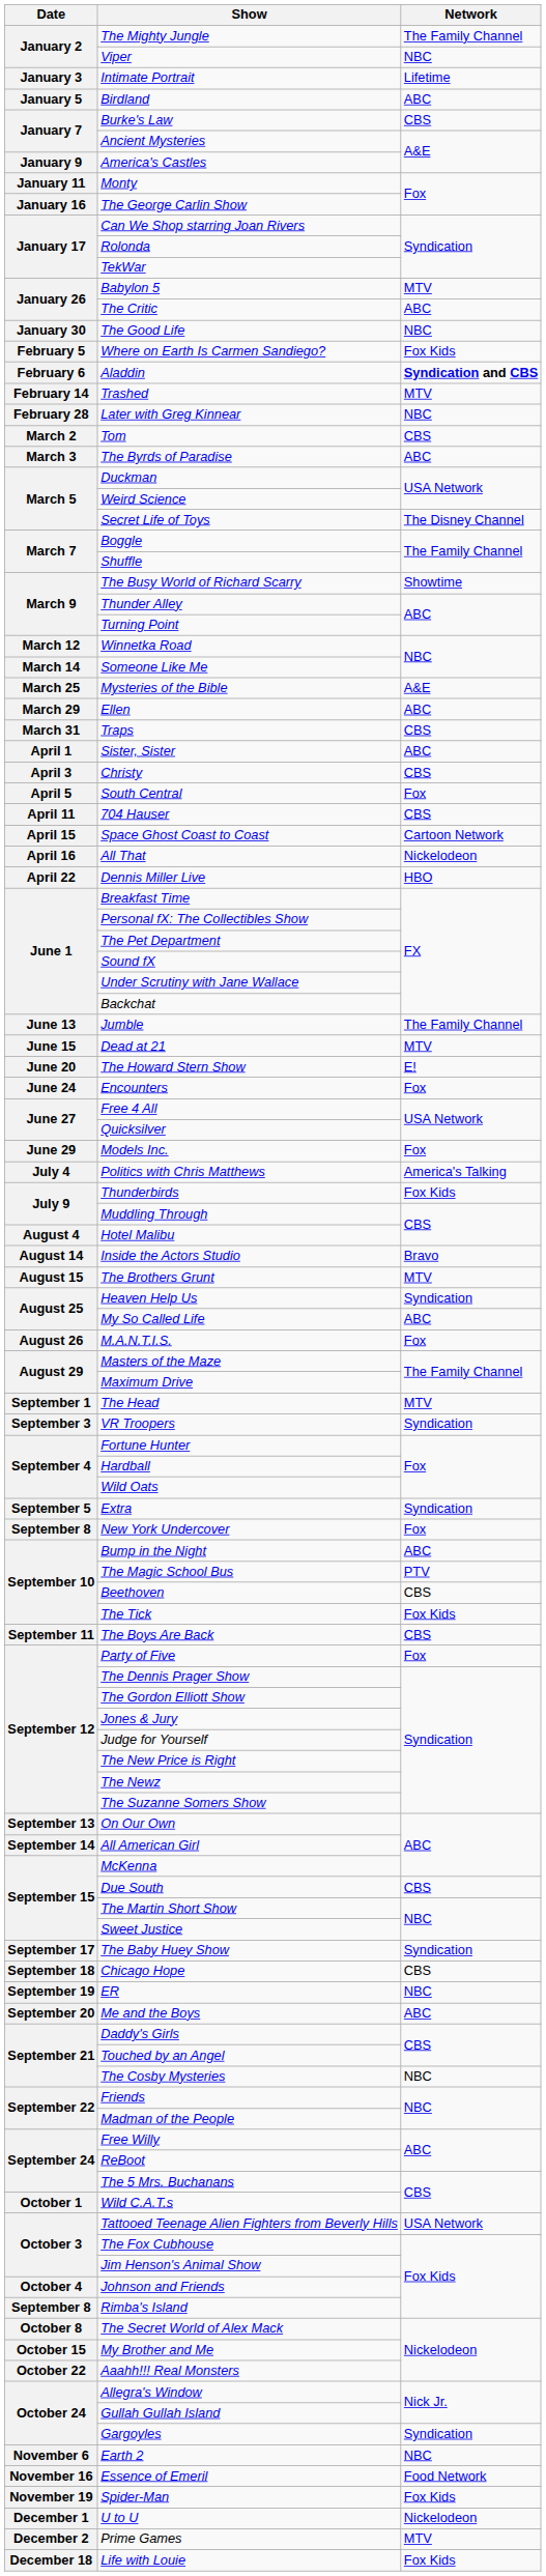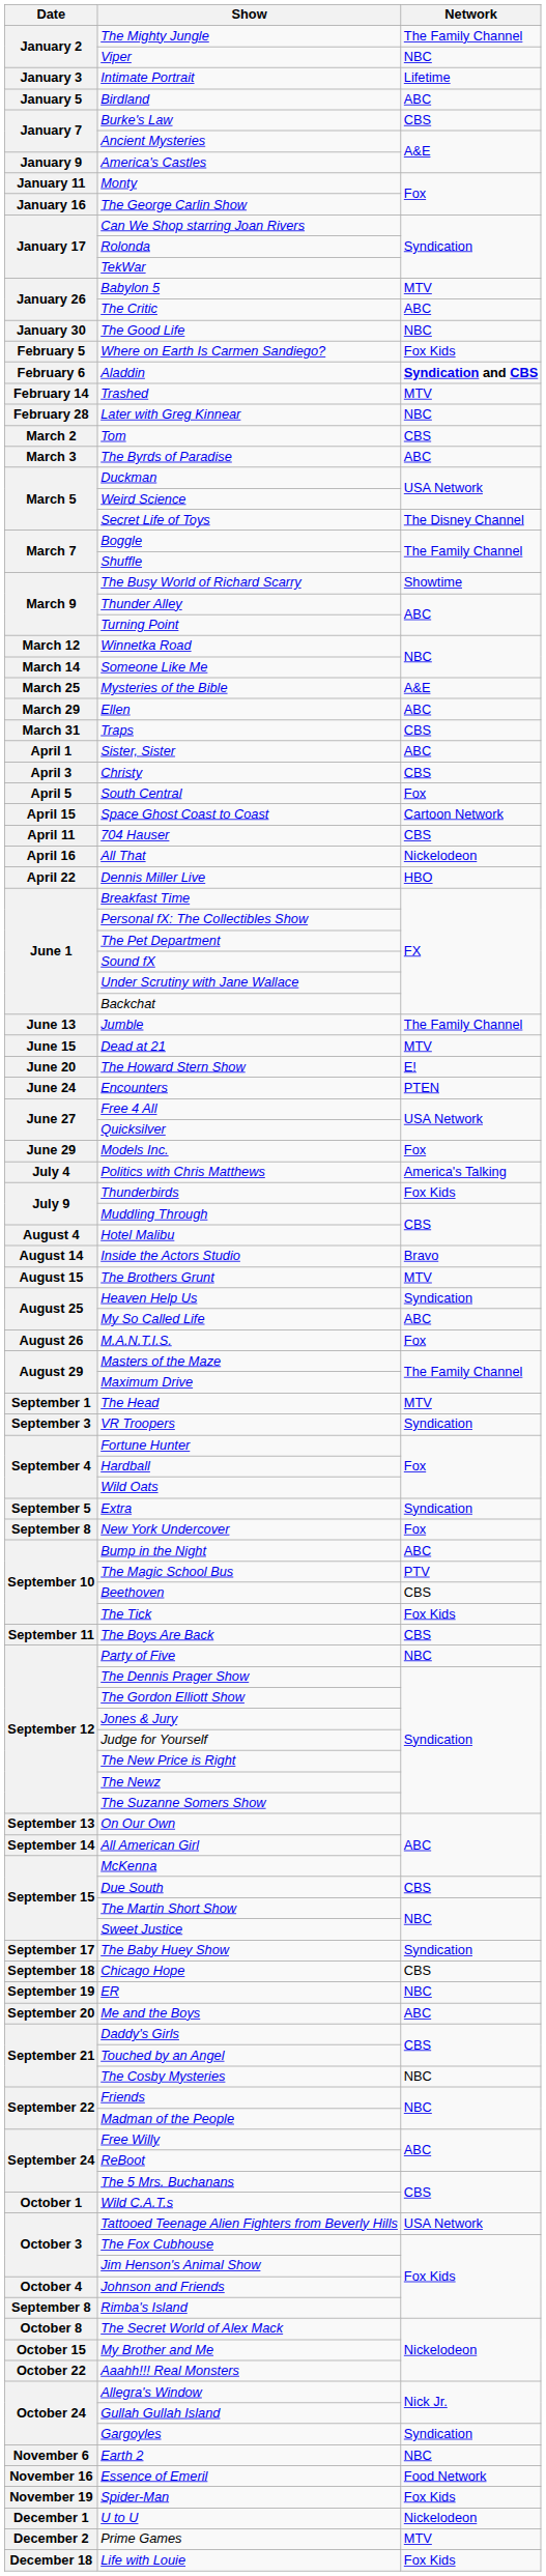 <table class="wikitable sortable">
 <tr>
 <th>Date</th>
 <th>Show</th>
 <th>Network</th>
 </tr>
 <tr>
 <th rowspan="2">January 2</th>
 <td><em><a href='#'>The Mighty Jungle</a></em></td>
 <td><a href='#'>The Family Channel</a></td>
 </tr>
 <tr>
 <td><em><a href='#'>Viper</a></em></td>
 <td><a href='#'>NBC</a></td>
 </tr>
 <tr>
 <th>January 3</th>
 <td><em><a href='#'>Intimate Portrait</a></em></td>
 <td><a href='#'>Lifetime</a></td>
 </tr>
 <tr>
 <th>January 5</th>
 <td><em><a href='#'>Birdland</a></em></td>
 <td><a href='#'>ABC</a></td>
 </tr>
 <tr>
 <th rowspan="2">January 7</th>
 <td><em><a href='#'>Burke's Law</a></em></td>
 <td><a href='#'>CBS</a></td>
 </tr>
 <tr>
 <td><em><a href='#'>Ancient Mysteries</a></em></td>
 <td rowspan="2"><a href='#'>A&E</a></td>
 </tr>
 <tr>
 <th>January 9</th>
 <td><em><a href='#'>America's Castles</a></em></td>
 </tr>
 <tr>
 <th>January 11</th>
 <td><em><a href='#'>Monty</a></em></td>
 <td rowspan="2"><a href='#'>Fox</a></td>
 </tr>
 <tr>
 <th>January 16</th>
 <td><em><a href='#'>The George Carlin Show</a></em></td>
 </tr>
 <tr>
 <th rowspan="3">January 17</th>
 <td><em><a href='#'>Can We Shop starring Joan Rivers</a></em></td>
 <td rowspan="3"><a href='#'>Syndication</a></td>
 </tr>
 <tr>
 <td><em><a href='#'>Rolonda</a></em></td>
 </tr>
 <tr>
 <td><em><a href='#'>TekWar</a></em></td>
 </tr>
 <tr>
 <th rowspan="2">January 26</th>
 <td><em><a href='#'>Babylon 5</a></em></td>
 <td><a href='#'>MTV</a></td>
 </tr>
 <tr>
 <td><em><a href='#'>The Critic</a></em></td>
 <td><a href='#'>ABC</a></td>
 </tr>
 <tr>
 <th>January 30</th>
 <td><em><a href='#'>The Good Life</a></em></td>
 <td><a href='#'>NBC</a></td>
 </tr>
 <tr>
 <th>February 5</th>
 <td><em><a href='#'>Where on Earth Is Carmen Sandiego?</a></em></td>
 <td><a href='#'>Fox Kids</a></td>
 </tr>
 <tr>
 <th>February 6</th>
 <td><em><a href='#'>Aladdin</a></em></td>
 <td><strong><a href='#'>Syndication</a> and <a href='#'>CBS</a></strong></td>
 </tr>
 <tr>
 <th>February 14</th>
 <td><em><a href='#'>Trashed</a></em></td>
 <td><a href='#'>MTV</a></td>
 </tr>
 <tr>
 <th>February 28</th>
 <td><em><a href='#'>Later with Greg Kinnear</a></em></td>
 <td><a href='#'>NBC</a></td>
 </tr>
 <tr>
 <th>March 2</th>
 <td><em><a href='#'>Tom</a></em></td>
 <td><a href='#'>CBS</a></td>
 </tr>
 <tr>
 <th>March 3</th>
 <td><em><a href='#'>The Byrds of Paradise</a></em></td>
 <td><a href='#'>ABC</a></td>
 </tr>
 <tr>
 <th rowspan="3">March 5</th>
 <td><em><a href='#'>Duckman</a></em></td>
 <td rowspan="2"><a href='#'>USA Network</a></td>
 </tr>
 <tr>
 <td><em><a href='#'>Weird Science</a></em></td>
 </tr>
 <tr>
 <td><em><a href='#'>Secret Life of Toys</a></em></td>
 <td><a href='#'>The Disney Channel</a></td>
 </tr>
 <tr>
 <th rowspan="2">March 7</th>
 <td><em><a href='#'>Boggle</a></em></td>
 <td rowspan="2"><a href='#'>The Family Channel</a></td>
 </tr>
 <tr>
 <td><em><a href='#'>Shuffle</a></em></td>
 </tr>
 <tr>
 <th rowspan="3">March 9</th>
 <td><em><a href='#'>The Busy World of Richard Scarry</a></em></td>
 <td><a href='#'>Showtime</a></td>
 </tr>
 <tr>
 <td><em><a href='#'>Thunder Alley</a></em></td>
 <td rowspan="2"><a href='#'>ABC</a></td>
 </tr>
 <tr>
 <td><em><a href='#'>Turning Point</a></em></td>
 </tr>
 <tr>
 <th>March 12</th>
 <td><em><a href='#'>Winnetka Road</a></em></td>
 <td rowspan="2"><a href='#'>NBC</a></td>
 </tr>
 <tr>
 <th>March 14</th>
 <td><em><a href='#'>Someone Like Me</a></em></td>
 </tr>
 <tr>
 <th>March 25</th>
 <td><em><a href='#'>Mysteries of the Bible</a></em></td>
 <td><a href='#'>A&E</a></td>
 </tr>
 <tr>
 <th>March 29</th>
 <td><em><a href='#'>Ellen</a></em></td>
 <td><a href='#'>ABC</a></td>
 </tr>
 <tr>
 <th>March 31</th>
 <td><em><a href='#'>Traps</a></em></td>
 <td><a href='#'>CBS</a></td>
 </tr>
 <tr>
 <th>April 1</th>
 <td><em><a href='#'>Sister, Sister</a></em></td>
 <td><a href='#'>ABC</a></td>
 </tr>
 <tr>
 <th>April 3</th>
 <td><em><a href='#'>Christy</a></em></td>
 <td><a href='#'>CBS</a></td>
 </tr>
 <tr>
 <th>April 5</th>
 <td><em><a href='#'>South Central</a></em></td>
 <td><a href='#'>Fox</a></td>
 </tr>
 <tr>
+<th>April 15</th>
+<td><em><a href='#'>Space Ghost Coast to Coast</a></em></td>
+<td><a href='#'>Cartoon Network</a></td>
+</tr>
+<tr>
 <th>April 11</th>
 <td><em><a href='#'>704 Hauser</a></em></td>
 <td><a href='#'>CBS</a></td>
-</tr>
-<tr>
-<th>April 15</th>
-<td><em><a href='#'>Space Ghost Coast to Coast</a></em></td>
-<td><a href='#'>Cartoon Network</a></td>
 </tr>
 <tr>
 <th>April 16</th>
 <td><em><a href='#'>All That</a></em></td>
 <td><a href='#'>Nickelodeon</a></td>
 </tr>
 <tr>
 <th>April 22</th>
 <td><em><a href='#'>Dennis Miller Live</a></em></td>
 <td><a href='#'>HBO</a></td>
 </tr>
 <tr>
 <th rowspan="6">June 1</th>
 <td><em><a href='#'>Breakfast Time</a></em></td>
 <td rowspan="6"><a href='#'>FX</a></td>
 </tr>
 <tr>
 <td><em><a href='#'>Personal fX: The Collectibles Show</a></em></td>
 </tr>
 <tr>
 <td><em><a href='#'>The Pet Department</a></em></td>
 </tr>
 <tr>
 <td><em><a href='#'>Sound fX</a></em></td>
 </tr>
 <tr>
 <td><em><a href='#'>Under Scrutiny with Jane Wallace</a></em></td>
 </tr>
 <tr>
 <td><em>Backchat</em></td>
 </tr>
 <tr>
 <th>June 13</th>
 <td><em><a href='#'>Jumble</a></em></td>
 <td><a href='#'>The Family Channel</a></td>
 </tr>
 <tr>
 <th>June 15</th>
 <td><em><a href='#'>Dead at 21</a></em></td>
 <td><a href='#'>MTV</a></td>
 </tr>
 <tr>
 <th>June 20</th>
 <td><em><a href='#'>The Howard Stern Show</a></em></td>
 <td><a href='#'>E!</a></td>
 </tr>
 <tr>
 <th>June 24</th>
 <td><em><a href='#'>Encounters</a></em></td>
-<td><a href='#'>Fox</a></td>
+<td><a href='#'>PTEN</a></td>
 </tr>
 <tr>
 <th rowspan="2">June 27</th>
 <td><em><a href='#'>Free 4 All</a></em></td>
 <td rowspan="2"><a href='#'>USA Network</a></td>
 </tr>
 <tr>
 <td><em><a href='#'>Quicksilver</a></em></td>
 </tr>
 <tr>
 <th>June 29</th>
 <td><em><a href='#'>Models Inc.</a></em></td>
 <td><a href='#'>Fox</a></td>
 </tr>
 <tr>
 <th>July 4</th>
 <td><em><a href='#'>Politics with Chris Matthews</a></em></td>
 <td><a href='#'>America's Talking</a></td>
 </tr>
 <tr>
 <th rowspan="2">July 9</th>
 <td><em><a href='#'>Thunderbirds</a></em></td>
 <td><a href='#'>Fox Kids</a></td>
 </tr>
 <tr>
 <td><em><a href='#'>Muddling Through</a></em></td>
 <td rowspan="2"><a href='#'>CBS</a></td>
 </tr>
 <tr>
 <th>August 4</th>
 <td><em><a href='#'>Hotel Malibu</a></em></td>
 </tr>
 <tr>
 <th>August 14</th>
 <td><em><a href='#'>Inside the Actors Studio</a></em></td>
 <td><a href='#'>Bravo</a></td>
 </tr>
 <tr>
 <th>August 15</th>
 <td><em><a href='#'>The Brothers Grunt</a></em></td>
 <td><a href='#'>MTV</a></td>
 </tr>
 <tr>
 <th rowspan="2">August 25</th>
 <td><em><a href='#'>Heaven Help Us</a></em></td>
 <td><a href='#'>Syndication</a></td>
 </tr>
 <tr>
 <td><em><a href='#'>My So Called Life</a></em></td>
 <td><a href='#'>ABC</a></td>
 </tr>
 <tr>
 <th>August 26</th>
 <td><em><a href='#'>M.A.N.T.I.S.</a></em></td>
 <td><a href='#'>Fox</a></td>
 </tr>
 <tr>
 <th rowspan="2">August 29</th>
 <td><em><a href='#'>Masters of the Maze</a></em></td>
 <td rowspan="2"><a href='#'>The Family Channel</a></td>
 </tr>
 <tr>
 <td><em><a href='#'>Maximum Drive</a></em></td>
 </tr>
 <tr>
 <th>September 1</th>
 <td><em><a href='#'>The Head</a></em></td>
 <td><a href='#'>MTV</a></td>
 </tr>
 <tr>
 <th>September 3</th>
 <td><em><a href='#'>VR Troopers</a></em></td>
 <td><a href='#'>Syndication</a></td>
 </tr>
 <tr>
 <th rowspan="3">September 4</th>
 <td><em><a href='#'>Fortune Hunter</a></em></td>
 <td rowspan="3"><a href='#'>Fox</a></td>
 </tr>
 <tr>
 <td><em><a href='#'>Hardball</a></em></td>
 </tr>
 <tr>
 <td><em><a href='#'>Wild Oats</a></em></td>
 </tr>
 <tr>
 <th>September 5</th>
 <td><em><a href='#'>Extra</a></em></td>
 <td><a href='#'>Syndication</a></td>
 </tr>
 <tr>
 <th>September 8</th>
 <td><em><a href='#'>New York Undercover</a></em></td>
 <td><a href='#'>Fox</a></td>
 </tr>
 <tr>
 <th rowspan="4">September 10</th>
 <td><em><a href='#'>Bump in the Night</a></em></td>
 <td><a href='#'>ABC</a></td>
 </tr>
 <tr>
 <td><em><a href='#'>The Magic School Bus</a></em></td>
 <td><a href='#'>PTV</a></td>
 </tr>
 <tr>
 <td><em><a href='#'>Beethoven</a></em></td>
 <td>CBS</td>
 </tr>
 <tr>
 <td><em><a href='#'>The Tick</a></em></td>
 <td><a href='#'>Fox Kids</a></td>
 </tr>
 <tr>
 <th>September 11</th>
 <td><em><a href='#'>The Boys Are Back</a></em></td>
 <td><a href='#'>CBS</a></td>
 </tr>
 <tr>
 <th rowspan="8">September 12</th>
 <td><em><a href='#'>Party of Five</a></em></td>
-<td><a href='#'>Fox</a></td>
+<td><a href='#'>NBC</a></td>
 </tr>
 <tr>
 <td><em><a href='#'>The Dennis Prager Show</a></em></td>
 <td rowspan="7"><a href='#'>Syndication</a></td>
 </tr>
 <tr>
 <td><em><a href='#'>The Gordon Elliott Show</a></em></td>
 </tr>
 <tr>
 <td><em><a href='#'>Jones & Jury</a></em></td>
 </tr>
 <tr>
 <td><em>Judge for Yourself</em></td>
 </tr>
 <tr>
 <td><em><a href='#'>The New Price is Right</a></em></td>
 </tr>
 <tr>
 <td><em><a href='#'>The Newz</a></em></td>
 </tr>
 <tr>
 <td><em><a href='#'>The Suzanne Somers Show</a></em></td>
 </tr>
 <tr>
 <th>September 13</th>
 <td><em><a href='#'>On Our Own</a></em></td>
 <td rowspan="3"><a href='#'>ABC</a></td>
 </tr>
 <tr>
 <th>September 14</th>
 <td><em><a href='#'>All American Girl</a></em></td>
 </tr>
 <tr>
 <th rowspan="4">September 15</th>
 <td><em><a href='#'>McKenna</a></em></td>
 </tr>
 <tr>
 <td><em><a href='#'>Due South</a></em></td>
 <td><a href='#'>CBS</a></td>
 </tr>
 <tr>
 <td><em><a href='#'>The Martin Short Show</a></em></td>
 <td rowspan="2"><a href='#'>NBC</a></td>
 </tr>
 <tr>
 <td><em><a href='#'>Sweet Justice</a></em></td>
 </tr>
 <tr>
 <th rowspan="1">September 17</th>
 <td><em><a href='#'>The Baby Huey Show</a></em></td>
 <td><a href='#'>Syndication</a></td>
 </tr>
 <tr>
 <th>September 18</th>
 <td><em><a href='#'>Chicago Hope</a></em></td>
 <td>CBS</td>
 </tr>
 <tr>
 <th>September 19</th>
 <td><em><a href='#'>ER</a></em></td>
 <td><a href='#'>NBC</a></td>
 </tr>
 <tr>
 <th>September 20</th>
 <td><em><a href='#'>Me and the Boys</a></em></td>
 <td><a href='#'>ABC</a></td>
 </tr>
 <tr>
 <th rowspan="3">September 21</th>
 <td><em><a href='#'>Daddy's Girls</a></em></td>
 <td rowspan="2"><a href='#'>CBS</a></td>
 </tr>
 <tr>
 <td><em><a href='#'>Touched by an Angel</a></em></td>
 </tr>
 <tr>
 <td><em><a href='#'>The Cosby Mysteries</a></em></td>
 <td>NBC</td>
 </tr>
 <tr>
 <th rowspan="2">September 22</th>
 <td><em><a href='#'>Friends</a></em></td>
 <td rowspan="2"><a href='#'>NBC</a></td>
 </tr>
 <tr>
 <td><em><a href='#'>Madman of the People</a></em></td>
 </tr>
 <tr>
 <th rowspan="3">September 24</th>
 <td><em><a href='#'>Free Willy</a></em></td>
 <td rowspan="2"><a href='#'>ABC</a></td>
 </tr>
 <tr>
 <td><em><a href='#'>ReBoot</a></em></td>
 </tr>
 <tr>
 <td><em><a href='#'>The 5 Mrs. Buchanans</a></em></td>
 <td rowspan="2"><a href='#'>CBS</a></td>
 </tr>
 <tr>
 <th>October 1</th>
 <td><em><a href='#'>Wild C.A.T.s</a></em></td>
 </tr>
 <tr>
 <th rowspan="3">October 3</th>
 <td><em><a href='#'>Tattooed Teenage Alien Fighters from Beverly Hills</a></em></td>
 <td><a href='#'>USA Network</a></td>
 </tr>
 <tr>
 <td><em><a href='#'>The Fox Cubhouse</a></em></td>
 <td rowspan="4"><a href='#'>Fox Kids</a></td>
 </tr>
 <tr>
 <td><em><a href='#'>Jim Henson's Animal Show</a></em></td>
 </tr>
 <tr>
 <th>October 4</th>
 <td><em><a href='#'>Johnson and Friends</a></em></td>
 </tr>
 <tr>
 <th>September 8</th>
 <td><em><a href='#'>Rimba's Island</a></em></td>
 </tr>
 <tr>
 <th>October 8</th>
 <td><em><a href='#'>The Secret World of Alex Mack</a></em></td>
 <td rowspan="3"><a href='#'>Nickelodeon</a></td>
 </tr>
 <tr>
 <th>October 15</th>
 <td><em><a href='#'>My Brother and Me</a></em></td>
 </tr>
 <tr>
 <th>October 22</th>
 <td><em><a href='#'>Aaahh!!! Real Monsters</a></em></td>
 </tr>
 <tr>
 <th rowspan="3">October 24</th>
 <td><em><a href='#'>Allegra's Window</a></em></td>
 <td rowspan="2"><a href='#'>Nick Jr.</a></td>
 </tr>
 <tr>
 <td><em><a href='#'>Gullah Gullah Island</a></em></td>
 </tr>
 <tr>
 <td><em><a href='#'>Gargoyles</a></em></td>
 <td><a href='#'>Syndication</a></td>
 </tr>
 <tr>
 <th>November 6</th>
 <td><em><a href='#'>Earth 2</a></em></td>
 <td><a href='#'>NBC</a></td>
 </tr>
 <tr>
 <th>November 16</th>
 <td><em><a href='#'>Essence of Emeril</a></em></td>
 <td><a href='#'>Food Network</a></td>
 </tr>
 <tr>
 <th>November 19</th>
 <td><em><a href='#'>Spider-Man</a></em></td>
 <td><a href='#'>Fox Kids</a></td>
 </tr>
 <tr>
 <th>December 1</th>
 <td><em><a href='#'>U to U</a></em></td>
 <td><a href='#'>Nickelodeon</a></td>
 </tr>
 <tr>
 <th>December 2</th>
 <td><em>Prime Games</em></td>
 <td><a href='#'>MTV</a></td>
 </tr>
 <tr>
 <th>December 18</th>
 <td><em><a href='#'>Life with Louie</a></em></td>
 <td><a href='#'>Fox Kids</a></td>
 </tr>
 </table>
